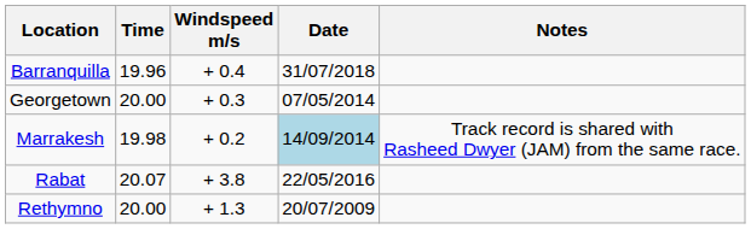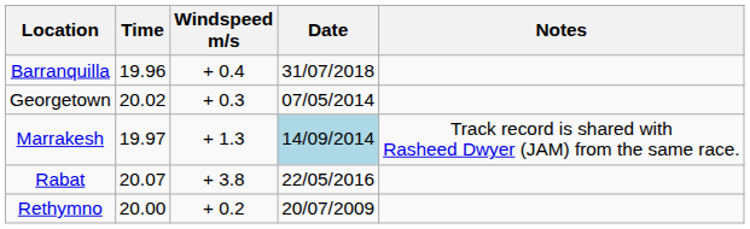 <table class="wikitable" style= "text-align: center">
 <tr>
 <th>Location</th>
 <th>Time</th>
 <th>Windspeed<br>m/s</th>
 <th>Date</th>
 <th>Notes</th>
 </tr>
 <tr>
 <td><a href='#'>Barranquilla</a></td>
 <td>19.96</td>
 <td>+ 0.4</td>
 <td>31/07/2018</td>
 <td></td>
 </tr>
 <tr>
 <td>Georgetown</td>
-<td>20.00</td>
+<td>20.02</td>
 <td>+ 0.3</td>
 <td>07/05/2014</td>
 <td></td>
 </tr>
 <tr>
 <td><a href='#'>Marrakesh</a></td>
-<td>19.98</td>
-<td>+ 0.2</td>
+<td>19.97</td>
+<td>+ 1.3</td>
 <td style="background: lightblue;">14/09/2014</td>
 <td>Track record is shared with<br><a href='#'>Rasheed Dwyer</a> (JAM) from the same race.</td>
 </tr>
 <tr>
 <td><a href='#'>Rabat</a></td>
 <td>20.07</td>
 <td>+ 3.8</td>
 <td>22/05/2016</td>
 <td></td>
 </tr>
 <tr>
 <td><a href='#'>Rethymno</a></td>
 <td>20.00</td>
-<td>+ 1.3</td>
+<td>+ 0.2</td>
 <td>20/07/2009</td>
 <td></td>
 </tr>
 </table>
